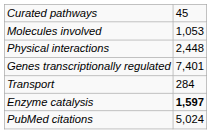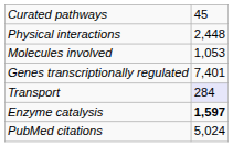 <table class="wikitable">
 <tr>
 <td><em>Curated pathways</em></td>
 <td>45</td>
 </tr>
 <tr>
+<td><em>Physical interactions</em></td>
+<td>2,448</td>
+</tr>
+<tr>
 <td><em>Molecules involved</em></td>
 <td>1,053</td>
-</tr>
-<tr>
-<td><em>Physical interactions</em></td>
-<td>2,448</td>
 </tr>
 <tr>
 <td><em>Genes transcriptionally regulated</em></td>
 <td>7,401</td>
 </tr>
 <tr>
 <td><em>Transport</em></td>
-<td>284</td>
+<td style="background: lavender;">284</td>
 </tr>
 <tr>
 <td><em>Enzyme catalysis</em></td>
 <td><strong>1,597</strong></td>
 </tr>
 <tr>
 <td><em>PubMed citations</em></td>
 <td>5,024</td>
 </tr>
 </table>
